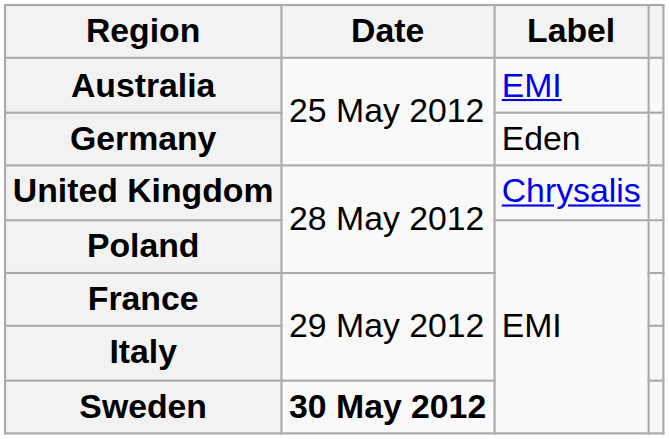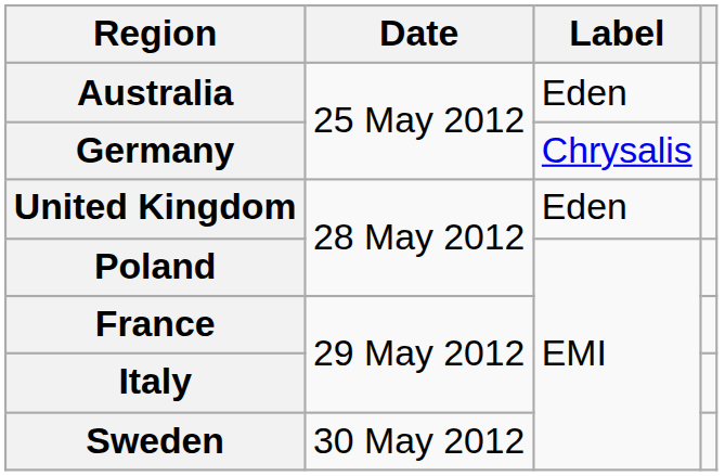 <table class="wikitable plainrowheaders">
 <tr>
 <th scope="col">Region</th>
 <th scope="col">Date</th>
 <th scope="col">Label</th>
 <th scope="col"></th>
 </tr>
 <tr>
 <th scope="row">Australia</th>
 <td rowspan="2">25 May 2012</td>
-<td><a href='#'>EMI</a></td>
+<td>Eden</td>
 <td align="center"></td>
 </tr>
 <tr>
 <th scope="row">Germany</th>
-<td>Eden</td>
+<td><a href='#'>Chrysalis</a></td>
 <td align="center"></td>
 </tr>
 <tr>
 <th scope="row">United Kingdom</th>
 <td rowspan="2">28 May 2012</td>
-<td><a href='#'>Chrysalis</a></td>
+<td>Eden</td>
 <td align="center"></td>
 </tr>
 <tr>
 <th scope="row">Poland</th>
 <td rowspan="4">EMI</td>
 <td align="center"></td>
 </tr>
 <tr>
 <th scope="row">France</th>
 <td rowspan="2">29 May 2012</td>
 <td align="center"></td>
 </tr>
 <tr>
 <th scope="row">Italy</th>
 <td align="center"></td>
 </tr>
 <tr>
 <th scope="row">Sweden</th>
-<td><strong>30 May 2012</strong></td>
+<td>30 May 2012</td>
 <td align="center"></td>
 </tr>
 </table>
